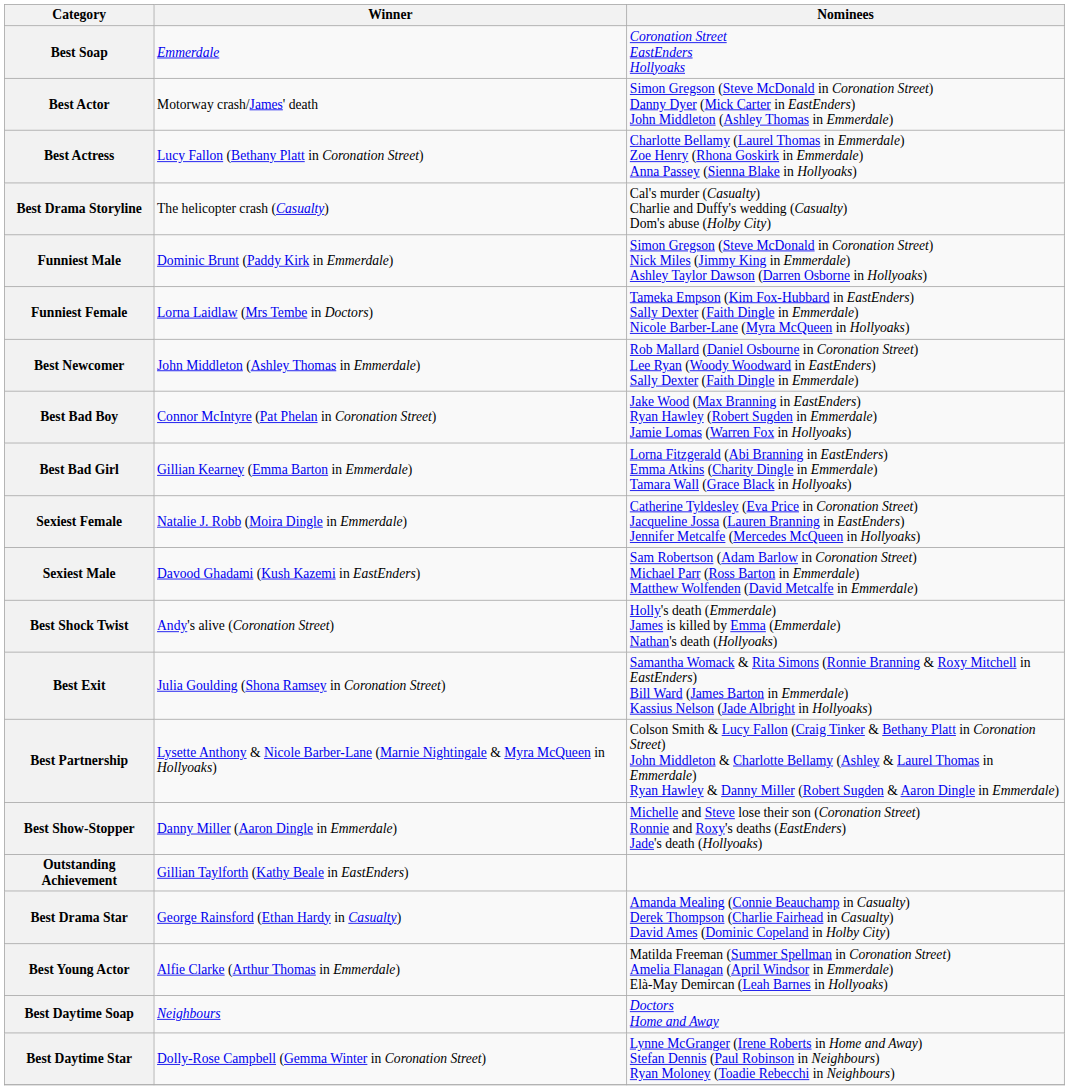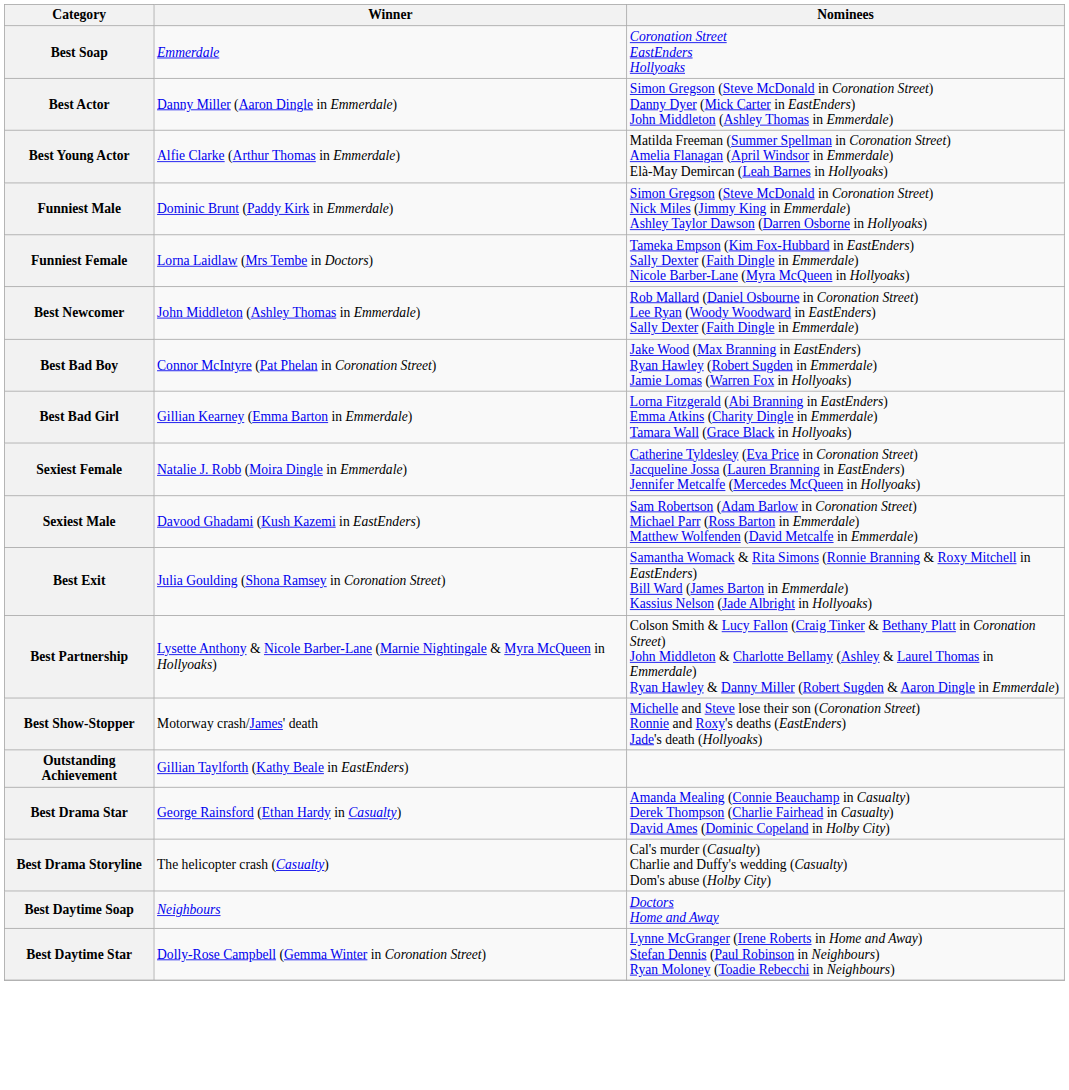 <table class="wikitable" style="font-size: 100%;">
 <tr>
 <th>Category</th>
 <th>Winner</th>
 <th>Nominees</th>
 </tr>
 <tr>
 <th>Best Soap</th>
 <td><em><a href='#'>Emmerdale</a></em></td>
 <td><em><a href='#'>Coronation Street</a></em><br><em><a href='#'>EastEnders</a></em><br><em><a href='#'>Hollyoaks</a></em></td>
 </tr>
 <tr>
 <th>Best Actor</th>
-<td>Motorway crash/<a href='#'>James</a>' death</td>
+<td><a href='#'>Danny Miller</a> (<a href='#'>Aaron Dingle</a> in <em>Emmerdale</em>)</td>
 <td><a href='#'>Simon Gregson</a> (<a href='#'>Steve McDonald</a> in <em>Coronation Street</em>)<br><a href='#'>Danny Dyer</a> (<a href='#'>Mick Carter</a> in <em>EastEnders</em>)<br><a href='#'>John Middleton</a> (<a href='#'>Ashley Thomas</a> in <em>Emmerdale</em>)</td>
 </tr>
 <tr>
-<th>Best Actress</th>
-<td><a href='#'>Lucy Fallon</a> (<a href='#'>Bethany Platt</a> in <em>Coronation Street</em>)</td>
-<td><a href='#'>Charlotte Bellamy</a> (<a href='#'>Laurel Thomas</a> in <em>Emmerdale</em>)<br><a href='#'>Zoe Henry</a> (<a href='#'>Rhona Goskirk</a> in <em>Emmerdale</em>)<br><a href='#'>Anna Passey</a> (<a href='#'>Sienna Blake</a> in <em>Hollyoaks</em>)</td>
-</tr>
-<tr>
-<th>Best Drama Storyline</th>
-<td>The helicopter crash (<em><a href='#'>Casualty</a></em>)</td>
-<td>Cal's murder (<em>Casualty</em>)<br>Charlie and Duffy's wedding (<em>Casualty</em>)<br>Dom's abuse (<em>Holby City</em>)</td>
+<th>Best Young Actor</th>
+<td><a href='#'>Alfie Clarke</a> (<a href='#'>Arthur Thomas</a> in <em>Emmerdale</em>)</td>
+<td>Matilda Freeman (<a href='#'>Summer Spellman</a> in <em>Coronation Street</em>)<br><a href='#'>Amelia Flanagan</a> (<a href='#'>April Windsor</a> in <em>Emmerdale</em>)<br>Elà-May Demircan (<a href='#'>Leah Barnes</a> in <em>Hollyoaks</em>)</td>
 </tr>
 <tr>
 <th>Funniest Male</th>
 <td><a href='#'>Dominic Brunt</a> (<a href='#'>Paddy Kirk</a> in <em>Emmerdale</em>)</td>
 <td><a href='#'>Simon Gregson</a> (<a href='#'>Steve McDonald</a> in <em>Coronation Street</em>)<br><a href='#'>Nick Miles</a> (<a href='#'>Jimmy King</a> in <em>Emmerdale</em>)<br><a href='#'>Ashley Taylor Dawson</a> (<a href='#'>Darren Osborne</a> in <em>Hollyoaks</em>)</td>
 </tr>
 <tr>
 <th>Funniest Female</th>
 <td><a href='#'>Lorna Laidlaw</a> (<a href='#'>Mrs Tembe</a> in <em>Doctors</em>)</td>
 <td><a href='#'>Tameka Empson</a> (<a href='#'>Kim Fox-Hubbard</a> in <em>EastEnders</em>)<br><a href='#'>Sally Dexter</a> (<a href='#'>Faith Dingle</a> in <em>Emmerdale</em>)<br><a href='#'>Nicole Barber-Lane</a> (<a href='#'>Myra McQueen</a> in <em>Hollyoaks</em>)</td>
 </tr>
 <tr>
 <th>Best Newcomer</th>
 <td><a href='#'>John Middleton</a> (<a href='#'>Ashley Thomas</a> in <em>Emmerdale</em>)</td>
 <td><a href='#'>Rob Mallard</a> (<a href='#'>Daniel Osbourne</a> in <em>Coronation Street</em>)<br><a href='#'>Lee Ryan</a> (<a href='#'>Woody Woodward</a> in <em>EastEnders</em>)<br><a href='#'>Sally Dexter</a> (<a href='#'>Faith Dingle</a> in <em>Emmerdale</em>)</td>
 </tr>
 <tr>
 <th>Best Bad Boy</th>
 <td><a href='#'>Connor McIntyre</a> (<a href='#'>Pat Phelan</a> in <em>Coronation Street</em>)</td>
 <td><a href='#'>Jake Wood</a> (<a href='#'>Max Branning</a> in <em>EastEnders</em>)<br><a href='#'>Ryan Hawley</a> (<a href='#'>Robert Sugden</a> in <em>Emmerdale</em>)<br><a href='#'>Jamie Lomas</a> (<a href='#'>Warren Fox</a> in <em>Hollyoaks</em>)</td>
 </tr>
 <tr>
 <th>Best Bad Girl</th>
 <td><a href='#'>Gillian Kearney</a> (<a href='#'>Emma Barton</a> in <em>Emmerdale</em>)</td>
 <td><a href='#'>Lorna Fitzgerald</a> (<a href='#'>Abi Branning</a> in <em>EastEnders</em>)<br><a href='#'>Emma Atkins</a> (<a href='#'>Charity Dingle</a> in <em>Emmerdale</em>)<br><a href='#'>Tamara Wall</a> (<a href='#'>Grace Black</a> in <em>Hollyoaks</em>)</td>
 </tr>
 <tr>
 <th>Sexiest Female</th>
 <td><a href='#'>Natalie J. Robb</a> (<a href='#'>Moira Dingle</a> in <em>Emmerdale</em>)</td>
 <td><a href='#'>Catherine Tyldesley</a> (<a href='#'>Eva Price</a> in <em>Coronation Street</em>)<br><a href='#'>Jacqueline Jossa</a> (<a href='#'>Lauren Branning</a> in <em>EastEnders</em>)<br><a href='#'>Jennifer Metcalfe</a> (<a href='#'>Mercedes McQueen</a> in <em>Hollyoaks</em>)</td>
 </tr>
 <tr>
 <th>Sexiest Male</th>
 <td><a href='#'>Davood Ghadami</a> (<a href='#'>Kush Kazemi</a> in <em>EastEnders</em>)</td>
 <td><a href='#'>Sam Robertson</a> (<a href='#'>Adam Barlow</a> in <em>Coronation Street</em>)<br><a href='#'>Michael Parr</a> (<a href='#'>Ross Barton</a> in <em>Emmerdale</em>)<br><a href='#'>Matthew Wolfenden</a> (<a href='#'>David Metcalfe</a> in <em>Emmerdale</em>)</td>
 </tr>
 <tr>
-<th>Best Shock Twist</th>
-<td><a href='#'>Andy</a>'s alive (<em>Coronation Street</em>)</td>
-<td><a href='#'>Holly</a>'s death (<em>Emmerdale</em>)<br><a href='#'>James</a> is killed by <a href='#'>Emma</a> (<em>Emmerdale</em>)<br><a href='#'>Nathan</a>'s death (<em>Hollyoaks</em>)</td>
-</tr>
-<tr>
 <th>Best Exit</th>
 <td><a href='#'>Julia Goulding</a> (<a href='#'>Shona Ramsey</a> in <em>Coronation Street</em>)</td>
 <td><a href='#'>Samantha Womack</a> & <a href='#'>Rita Simons</a> (<a href='#'>Ronnie Branning</a> & <a href='#'>Roxy Mitchell</a> in <em>EastEnders</em>)<br><a href='#'>Bill Ward</a> (<a href='#'>James Barton</a> in <em>Emmerdale</em>)<br><a href='#'>Kassius Nelson</a> (<a href='#'>Jade Albright</a> in <em>Hollyoaks</em>)</td>
 </tr>
 <tr>
 <th>Best Partnership</th>
 <td><a href='#'>Lysette Anthony</a> & <a href='#'>Nicole Barber-Lane</a> (<a href='#'>Marnie Nightingale</a> & <a href='#'>Myra McQueen</a> in <em>Hollyoaks</em>)</td>
 <td>Colson Smith & <a href='#'>Lucy Fallon</a> (<a href='#'>Craig Tinker</a> & <a href='#'>Bethany Platt</a> in <em>Coronation Street</em>)<br><a href='#'>John Middleton</a> & <a href='#'>Charlotte Bellamy</a> (<a href='#'>Ashley</a> & <a href='#'>Laurel Thomas</a> in <em>Emmerdale</em>)<br><a href='#'>Ryan Hawley</a> & <a href='#'>Danny Miller</a> (<a href='#'>Robert Sugden</a> & <a href='#'>Aaron Dingle</a> in <em>Emmerdale</em>)</td>
 </tr>
 <tr>
 <th>Best Show-Stopper</th>
-<td><a href='#'>Danny Miller</a> (<a href='#'>Aaron Dingle</a> in <em>Emmerdale</em>)</td>
+<td>Motorway crash/<a href='#'>James</a>' death</td>
 <td><a href='#'>Michelle</a> and <a href='#'>Steve</a> lose their son (<em>Coronation Street</em>)<br><a href='#'>Ronnie</a> and <a href='#'>Roxy</a>'s deaths (<em>EastEnders</em>)<br><a href='#'>Jade</a>'s death (<em>Hollyoaks</em>)</td>
 </tr>
 <tr>
 <th>Outstanding Achievement</th>
 <td><a href='#'>Gillian Taylforth</a> (<a href='#'>Kathy Beale</a> in <em>EastEnders</em>)</td>
 <td></td>
 </tr>
 <tr>
 <th>Best Drama Star</th>
 <td><a href='#'>George Rainsford</a> (<a href='#'>Ethan Hardy</a> in <em><a href='#'>Casualty</a></em>)</td>
 <td><a href='#'>Amanda Mealing</a> (<a href='#'>Connie Beauchamp</a> in <em>Casualty</em>)<br><a href='#'>Derek Thompson</a> (<a href='#'>Charlie Fairhead</a> in <em>Casualty</em>)<br><a href='#'>David Ames</a> (<a href='#'>Dominic Copeland</a> in <em>Holby City</em>)</td>
 </tr>
 <tr>
-<th>Best Young Actor</th>
-<td><a href='#'>Alfie Clarke</a> (<a href='#'>Arthur Thomas</a> in <em>Emmerdale</em>)</td>
-<td>Matilda Freeman (<a href='#'>Summer Spellman</a> in <em>Coronation Street</em>)<br><a href='#'>Amelia Flanagan</a> (<a href='#'>April Windsor</a> in <em>Emmerdale</em>)<br>Elà-May Demircan (<a href='#'>Leah Barnes</a> in <em>Hollyoaks</em>)</td>
+<th>Best Drama Storyline</th>
+<td>The helicopter crash (<em><a href='#'>Casualty</a></em>)</td>
+<td>Cal's murder (<em>Casualty</em>)<br>Charlie and Duffy's wedding (<em>Casualty</em>)<br>Dom's abuse (<em>Holby City</em>)</td>
 </tr>
 <tr>
 <th>Best Daytime Soap</th>
 <td><em><a href='#'>Neighbours</a></em></td>
 <td><em><a href='#'>Doctors</a></em><br><em><a href='#'>Home and Away</a></em></td>
 </tr>
 <tr>
 <th>Best Daytime Star</th>
 <td><a href='#'>Dolly-Rose Campbell</a> (<a href='#'>Gemma Winter</a> in <em>Coronation Street</em>)</td>
 <td><a href='#'>Lynne McGranger</a> (<a href='#'>Irene Roberts</a> in <em>Home and Away</em>)<br><a href='#'>Stefan Dennis</a> (<a href='#'>Paul Robinson</a> in <em>Neighbours</em>)<br><a href='#'>Ryan Moloney</a> (<a href='#'>Toadie Rebecchi</a> in <em>Neighbours</em>)</td>
 </tr>
 <tr>
 </tr>
 </table>
